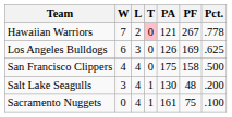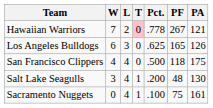 <table class="wikitable">
 <tr>
 <th>Team</th>
 <th>W</th>
 <th>L</th>
 <th>T</th>
+<th>Pct.</th>
+<th>PF</th>
 <th>PA</th>
-<th>PF</th>
-<th>Pct.</th>
 </tr>
 <tr align="center">
 <td align="left">Hawaiian Warriors</td>
 <td>7</td>
 <td>2</td>
 <td style="background: pink;">0</td>
+<td>.778</td>
+<td>267</td>
 <td>121</td>
-<td>267</td>
-<td>.778</td>
 </tr>
 <tr align="center">
 <td align="left">Los Angeles Bulldogs</td>
 <td>6</td>
 <td>3</td>
 <td>0</td>
+<td>.625</td>
+<td>165</td>
 <td>126</td>
-<td>169</td>
-<td>.625</td>
 </tr>
 <tr align="center">
 <td align="left">San Francisco Clippers</td>
 <td>4</td>
 <td>4</td>
 <td>0</td>
+<td>.500</td>
+<td>118</td>
 <td>175</td>
-<td>158</td>
-<td>.500</td>
 </tr>
 <tr align="center">
 <td align="left">Salt Lake Seagulls</td>
 <td>3</td>
 <td>4</td>
 <td>1</td>
+<td>.200</td>
+<td>48</td>
 <td>130</td>
-<td>48</td>
-<td>.200</td>
 </tr>
 <tr align="center">
 <td align="left">Sacramento Nuggets</td>
 <td>0</td>
 <td>4</td>
 <td>1</td>
+<td>.100</td>
+<td>75</td>
 <td>161</td>
-<td>75</td>
-<td>.100</td>
 </tr>
 </table>
